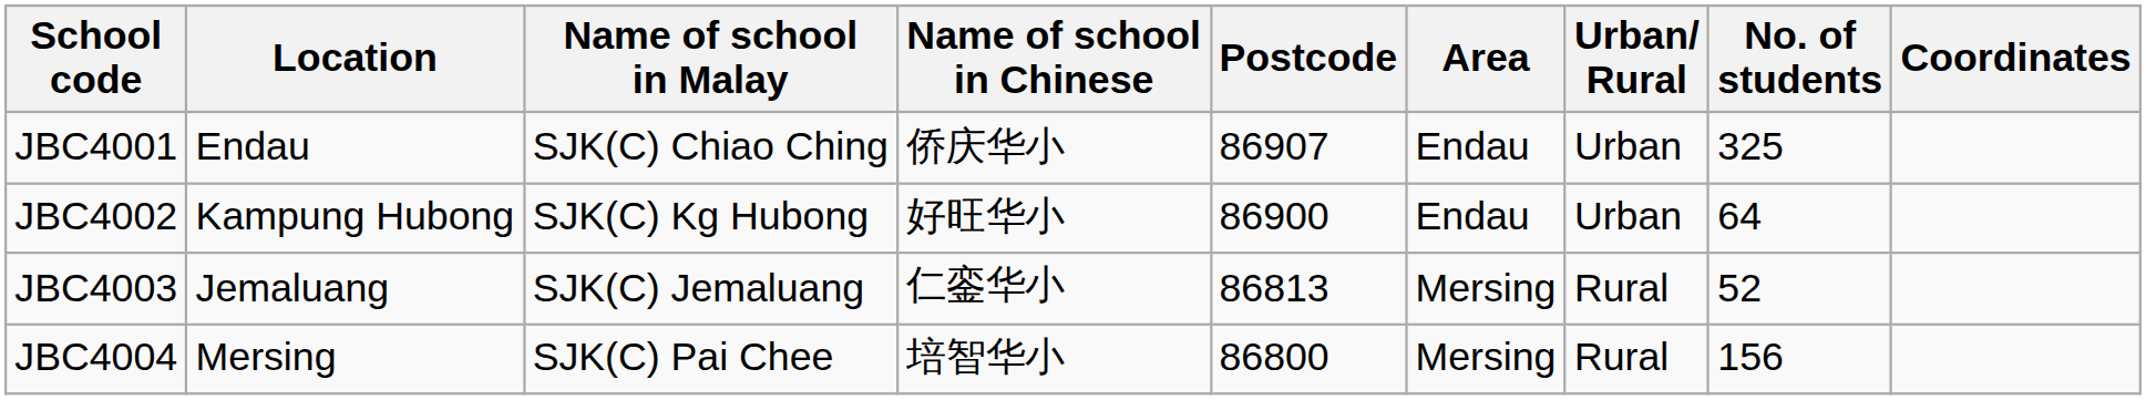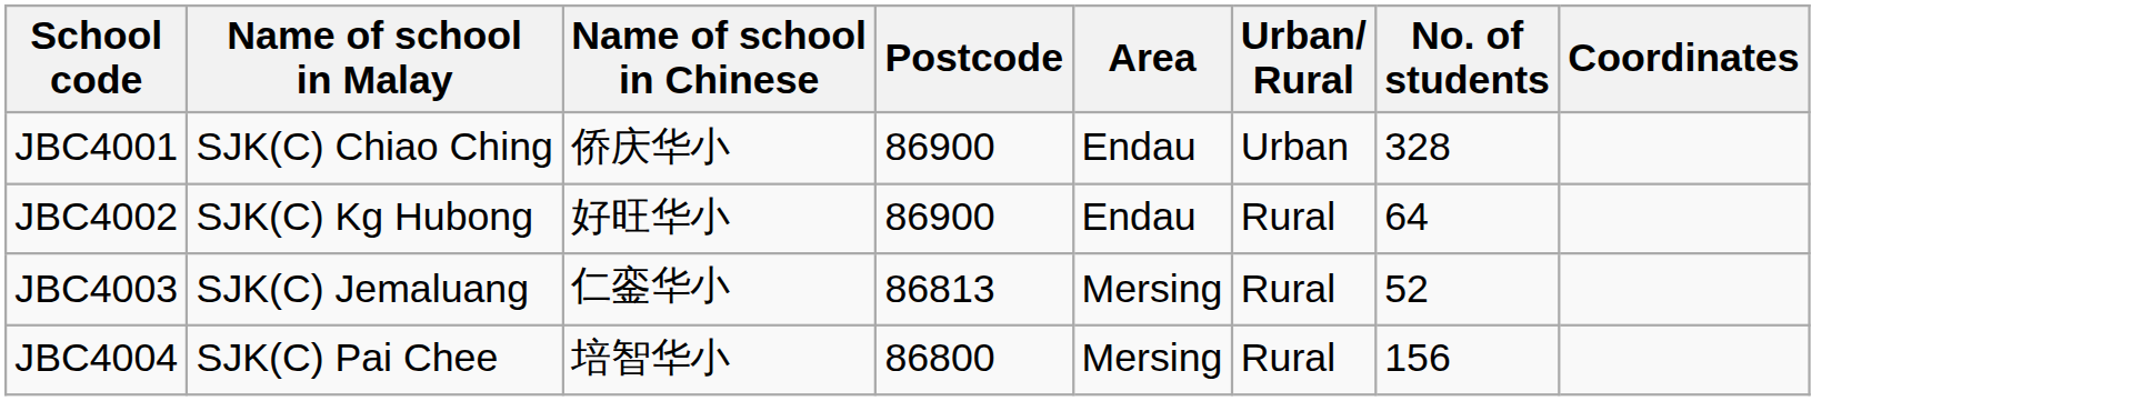 <table class="wikitable sortable">
 <tr>
 <th>School<br>code</th>
-<th>Location</th>
 <th>Name of school<br>in Malay</th>
 <th>Name of school<br>in Chinese</th>
 <th>Postcode</th>
 <th>Area</th>
 <th>Urban/<br>Rural</th>
 <th>No. of<br>students</th>
 <th>Coordinates</th>
 </tr>
 <tr>
 <td>JBC4001</td>
-<td>Endau</td>
 <td>SJK(C) Chiao Ching</td>
 <td>侨庆华小</td>
-<td>86907</td>
+<td>86900</td>
 <td>Endau</td>
 <td>Urban</td>
-<td>325</td>
+<td>328</td>
 <td></td>
 </tr>
 <tr>
 <td>JBC4002</td>
-<td>Kampung Hubong</td>
 <td>SJK(C) Kg Hubong</td>
 <td>好旺华小</td>
 <td>86900</td>
 <td>Endau</td>
-<td>Urban</td>
+<td>Rural</td>
 <td>64</td>
 <td></td>
 </tr>
 <tr>
 <td>JBC4003</td>
-<td>Jemaluang</td>
 <td>SJK(C) Jemaluang</td>
 <td>仁銮华小</td>
 <td>86813</td>
 <td>Mersing</td>
 <td>Rural</td>
 <td>52</td>
 <td></td>
 </tr>
 <tr>
 <td>JBC4004</td>
-<td>Mersing</td>
 <td>SJK(C) Pai Chee</td>
 <td>培智华小</td>
 <td>86800</td>
 <td>Mersing</td>
 <td>Rural</td>
 <td>156</td>
 <td></td>
 </tr>
 </table>
